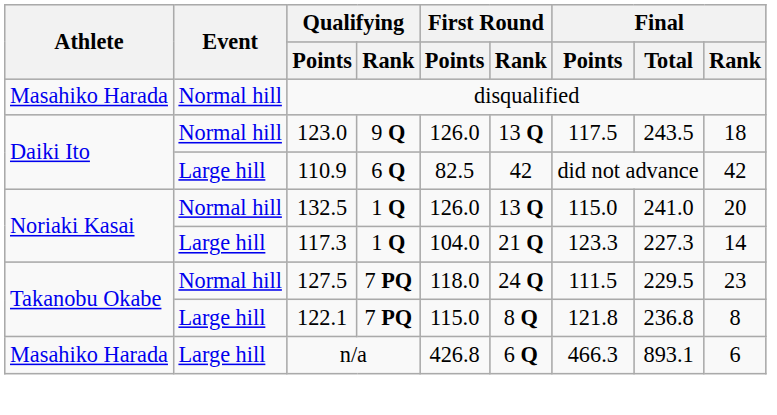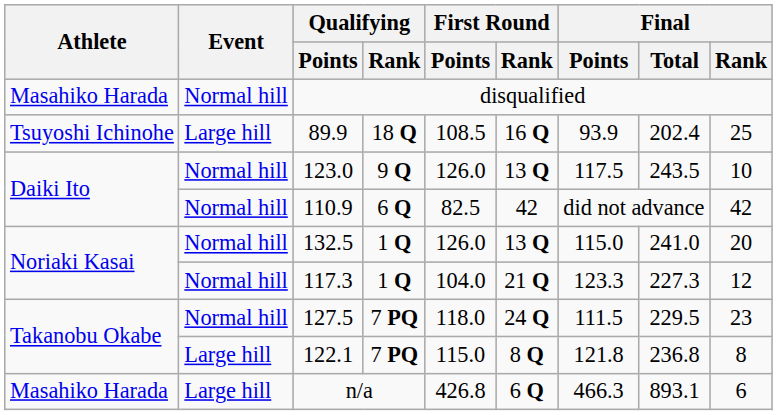 <table class="wikitable" style="font-size:90%">
 <tr>
 <th rowspan="2">Athlete</th>
 <th rowspan="2">Event</th>
 <th colspan="2">Qualifying</th>
 <th colspan="2">First Round</th>
 <th colspan="3">Final</th>
 </tr>
 <tr>
 <th>Points</th>
 <th>Rank</th>
 <th>Points</th>
 <th>Rank</th>
 <th>Points</th>
 <th>Total</th>
 <th>Rank</th>
 </tr>
 <tr>
 <td><a href='#'>Masahiko Harada</a></td>
 <td><a href='#'>Normal hill</a></td>
 <td colspan=7 align="center">disqualified</td>
 </tr>
 <tr>
+<td><a href='#'>Tsuyoshi Ichinohe</a></td>
+<td><a href='#'>Large hill</a></td>
+<td align="center">89.9</td>
+<td align="center">18 <strong>Q</strong></td>
+<td align="center">108.5</td>
+<td align="center">16 <strong>Q</strong></td>
+<td align="center">93.9</td>
+<td align="center">202.4</td>
+<td align="center">25</td>
+</tr>
+<tr>
 <td rowspan=2><a href='#'>Daiki Ito</a></td>
 <td><a href='#'>Normal hill</a></td>
 <td align="center">123.0</td>
 <td align="center">9 <strong>Q</strong></td>
 <td align="center">126.0</td>
 <td align="center">13 <strong>Q</strong></td>
 <td align="center">117.5</td>
 <td align="center">243.5</td>
-<td align="center">18</td>
+<td align="center">10</td>
 </tr>
 <tr>
-<td><a href='#'>Large hill</a></td>
+<td><a href='#'>Normal hill</a></td>
 <td align="center">110.9</td>
 <td align="center">6 <strong>Q</strong></td>
 <td align="center">82.5</td>
 <td align="center">42</td>
 <td colspan=2 align="center">did not advance</td>
 <td align="center">42</td>
 </tr>
 <tr>
 <td rowspan=2><a href='#'>Noriaki Kasai</a></td>
 <td><a href='#'>Normal hill</a></td>
 <td align="center">132.5</td>
 <td align="center">1 <strong>Q</strong></td>
 <td align="center">126.0</td>
 <td align="center">13 <strong>Q</strong></td>
 <td align="center">115.0</td>
 <td align="center">241.0</td>
 <td align="center">20</td>
 </tr>
 <tr>
-<td><a href='#'>Large hill</a></td>
+<td><a href='#'>Normal hill</a></td>
 <td align="center">117.3</td>
 <td align="center">1 <strong>Q</strong></td>
 <td align="center">104.0</td>
 <td align="center">21 <strong>Q</strong></td>
 <td align="center">123.3</td>
 <td align="center">227.3</td>
-<td align="center">14</td>
+<td align="center">12</td>
 </tr>
 <tr>
 <td rowspan=2><a href='#'>Takanobu Okabe</a></td>
 <td><a href='#'>Normal hill</a></td>
 <td align="center">127.5</td>
 <td align="center">7 <strong>PQ</strong></td>
 <td align="center">118.0</td>
 <td align="center">24 <strong>Q</strong></td>
 <td align="center">111.5</td>
 <td align="center">229.5</td>
 <td align="center">23</td>
 </tr>
 <tr>
 <td><a href='#'>Large hill</a></td>
 <td align="center">122.1</td>
 <td align="center">7 <strong>PQ</strong></td>
 <td align="center">115.0</td>
 <td align="center">8 <strong>Q</strong></td>
 <td align="center">121.8</td>
 <td align="center">236.8</td>
 <td align="center">8</td>
 </tr>
 <tr>
 <td><a href='#'>Masahiko Harada</a></td>
 <td><a href='#'>Large hill</a></td>
 <td colspan=2 align="center">n/a</td>
 <td align="center">426.8</td>
 <td align="center">6 <strong>Q</strong></td>
 <td align="center">466.3</td>
 <td align="center">893.1</td>
 <td align="center">6</td>
 </tr>
 </table>
